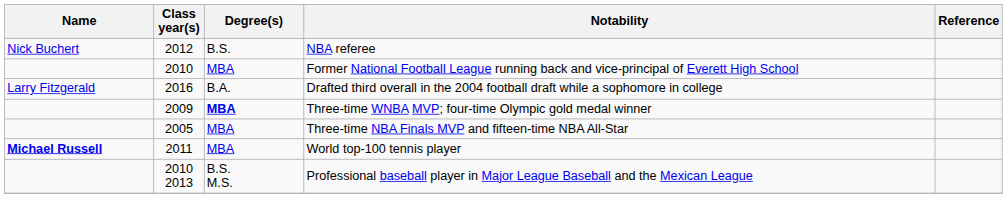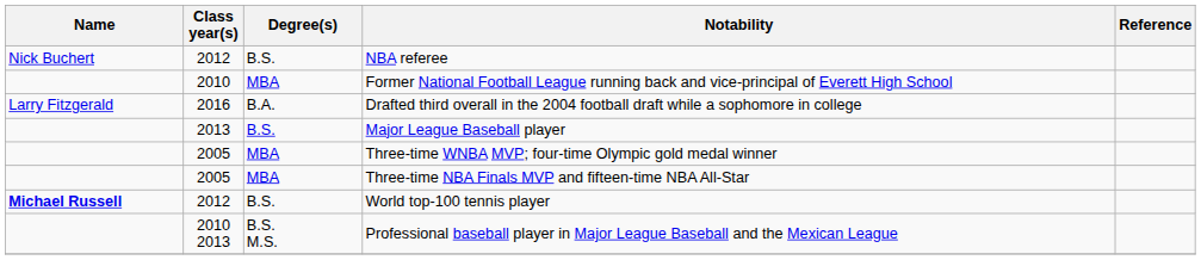 <table class="wikitable sortable" style="width:100%">
 <tr>
 <th width="15%">Name</th>
 <th width="5%">Class year(s)</th>
 <th width="10%">Degree(s)</th>
 <th width="*" class="unsortable">Notability</th>
 <th width="5%" class="unsortable">Reference</th>
 </tr>
 <tr>
 <td><a href='#'>Nick Buchert</a></td>
 <td align="center">2012</td>
 <td>B.S.</td>
 <td><a href='#'>NBA</a> referee</td>
 <td align="center"><br></td>
 </tr>
 <tr>
 <td></td>
 <td align="center">2010</td>
 <td><a href='#'>MBA</a></td>
 <td>Former <a href='#'>National Football League</a> running back and vice-principal of <a href='#'>Everett High School</a></td>
 <td align="center"></td>
 </tr>
 <tr>
 <td><a href='#'>Larry Fitzgerald</a></td>
 <td align="center">2016</td>
 <td>B.A.</td>
 <td>Drafted third overall in the 2004 football draft while a sophomore in college</td>
 <td align="center"></td>
 </tr>
 <tr>
 <td></td>
-<td align="center">2009</td>
-<td><strong><a href='#'>MBA</a></strong></td>
+<td align="center">2013</td>
+<td><a href='#'>B.S.</a></td>
+<td><a href='#'>Major League Baseball</a> player</td>
+<td align="center"></td>
+</tr>
+<tr>
+<td></td>
+<td align="center">2005</td>
+<td><a href='#'>MBA</a></td>
 <td>Three-time <a href='#'>WNBA</a> <a href='#'>MVP</a>; four-time Olympic gold medal winner</td>
 <td align="center"></td>
 </tr>
 <tr>
 <td></td>
 <td align="center">2005</td>
 <td><a href='#'>MBA</a></td>
 <td>Three-time <a href='#'>NBA Finals MVP</a> and fifteen-time NBA All-Star</td>
 <td align="center"></td>
 </tr>
 <tr>
 <td><strong><a href='#'>Michael Russell</a></strong></td>
-<td align="center">2011</td>
-<td><a href='#'>MBA</a></td>
+<td align="center">2012</td>
+<td>B.S.</td>
 <td>World top-100 tennis player</td>
 <td align="center"><br></td>
 </tr>
 <tr>
 <td></td>
 <td align="center">2010<br>2013</td>
 <td>B.S.<br>M.S.</td>
 <td>Professional <a href='#'>baseball</a> player in <a href='#'>Major League Baseball</a> and the <a href='#'>Mexican League</a></td>
 <td align="center"></td>
 </tr>
 <tr>
 </tr>
 </table>
